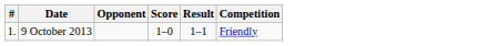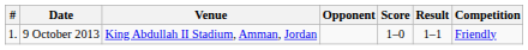 <table class="wikitable">
 <tr>
 <th>#</th>
 <th>Date</th>
+<th>Venue</th>
 <th>Opponent</th>
 <th>Score</th>
 <th>Result</th>
 <th>Competition</th>
 </tr>
 <tr>
 <td>1.</td>
 <td>9 October 2013</td>
+<td><a href='#'>King Abdullah II Stadium</a>, <a href='#'>Amman</a>, <a href='#'>Jordan</a></td>
 <td></td>
 <td align=center>1–0</td>
 <td align=center>1–1</td>
 <td><a href='#'>Friendly</a></td>
 </tr>
 </table>
